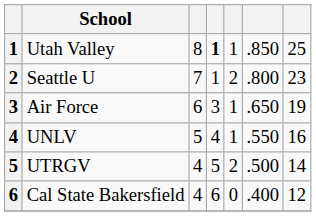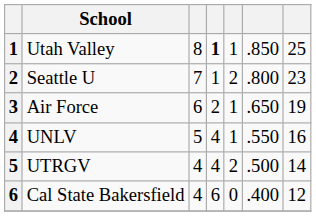 <table class="wikitable">
 <tr>
 <th></th>
 <th>School</th>
 <th></th>
 <th></th>
 <th></th>
 <th></th>
 <th></th>
 </tr>
 <tr align=center>
 <th>1</th>
 <td align=left>Utah Valley</td>
 <td>8</td>
 <td><strong>1</strong></td>
 <td>1</td>
 <td>.850</td>
 <td>25</td>
 </tr>
 <tr align=center>
 <th>2</th>
 <td align=left>Seattle U</td>
 <td>7</td>
 <td>1</td>
 <td>2</td>
 <td>.800</td>
 <td>23</td>
 </tr>
 <tr align=center>
 <th>3</th>
 <td align=left>Air Force</td>
 <td>6</td>
-<td>3</td>
+<td>2</td>
 <td>1</td>
 <td>.650</td>
 <td>19</td>
 </tr>
 <tr align=center>
 <th>4</th>
 <td align=left>UNLV</td>
 <td>5</td>
 <td>4</td>
 <td>1</td>
 <td>.550</td>
 <td>16</td>
 </tr>
 <tr align=center>
 <th>5</th>
 <td align=left>UTRGV</td>
 <td>4</td>
-<td>5</td>
+<td>4</td>
 <td>2</td>
 <td>.500</td>
 <td>14</td>
 </tr>
 <tr align=center>
 <th>6</th>
 <td align=left>Cal State Bakersfield</td>
 <td>4</td>
 <td>6</td>
 <td>0</td>
 <td>.400</td>
 <td>12</td>
 </tr>
 <tr align=center>
 </tr>
 </table>
